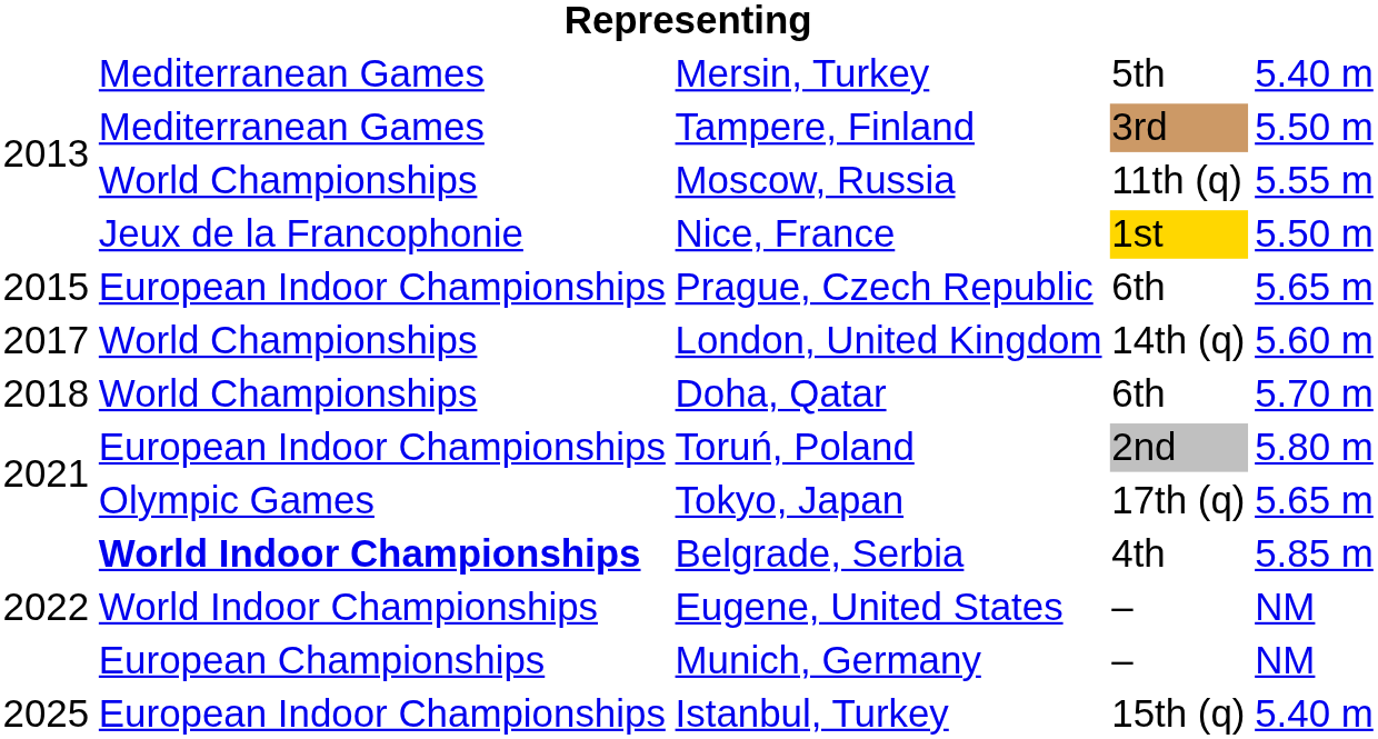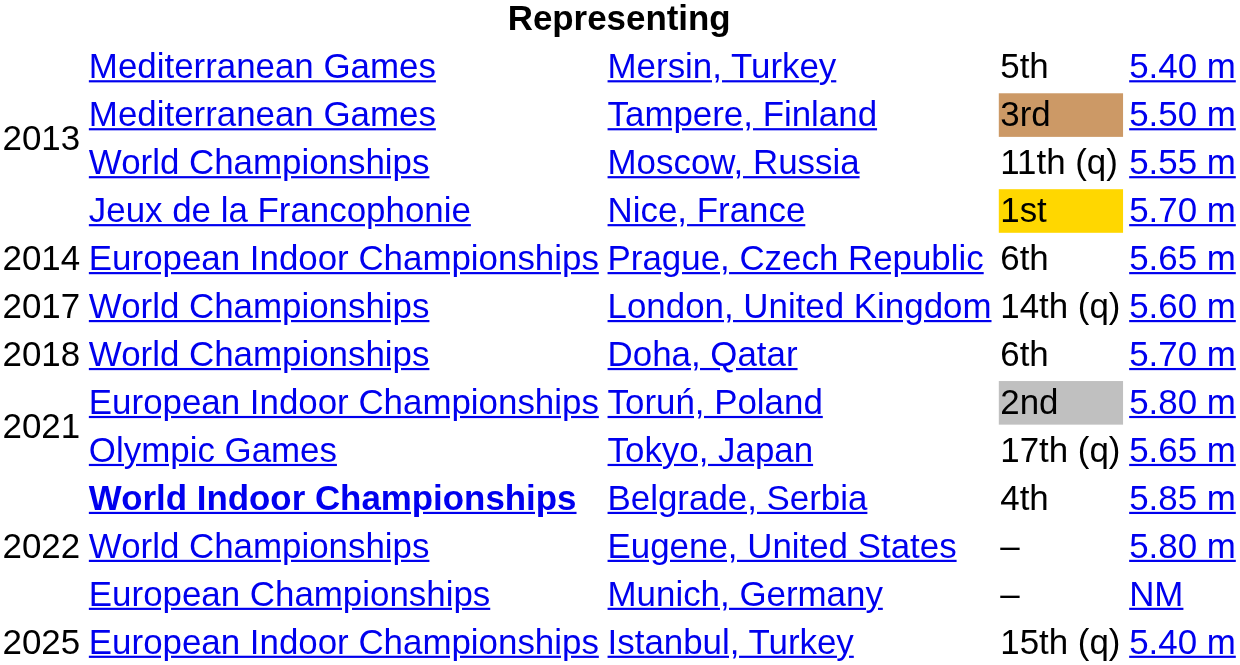 <table>
 <tr>
 <th colspan="6">Representing </th>
 </tr>
 <tr>
 <td rowspan=4>2013</td>
 <td><a href='#'>Mediterranean Games</a></td>
 <td><a href='#'>Mersin, Turkey</a></td>
 <td>5th</td>
 <td><a href='#'>5.40 m</a></td>
 </tr>
 <tr>
 <td><a href='#'>Mediterranean Games</a></td>
 <td><a href='#'>Tampere, Finland</a></td>
 <td bgcolor=cc9966>3rd</td>
 <td><a href='#'>5.50 m</a></td>
 </tr>
 <tr>
 <td><a href='#'>World Championships</a></td>
 <td><a href='#'>Moscow, Russia</a></td>
 <td>11th (q)</td>
 <td><a href='#'>5.55 m</a></td>
 </tr>
 <tr>
 <td><a href='#'>Jeux de la Francophonie</a></td>
 <td><a href='#'>Nice, France</a></td>
 <td bgcolor=gold>1st</td>
-<td><a href='#'>5.50 m</a></td>
+<td><a href='#'>5.70 m</a></td>
 </tr>
 <tr>
-<td>2015</td>
+<td>2014</td>
 <td><a href='#'>European Indoor Championships</a></td>
 <td><a href='#'>Prague, Czech Republic</a></td>
 <td>6th</td>
 <td><a href='#'>5.65 m</a></td>
 </tr>
 <tr>
 <td>2017</td>
 <td><a href='#'>World Championships</a></td>
 <td><a href='#'>London, United Kingdom</a></td>
 <td>14th (q)</td>
 <td><a href='#'>5.60 m</a></td>
 </tr>
 <tr>
 <td>2018</td>
 <td><a href='#'>World Championships</a></td>
 <td><a href='#'>Doha, Qatar</a></td>
 <td>6th</td>
 <td><a href='#'>5.70 m</a></td>
 </tr>
 <tr>
 <td rowspan=2>2021</td>
 <td><a href='#'>European Indoor Championships</a></td>
 <td><a href='#'>Toruń, Poland</a></td>
 <td bgcolor=C0C0C0>2nd</td>
 <td><a href='#'>5.80 m</a></td>
 </tr>
 <tr>
 <td><a href='#'>Olympic Games</a></td>
 <td><a href='#'>Tokyo, Japan</a></td>
 <td>17th (q)</td>
 <td><a href='#'>5.65 m</a></td>
 </tr>
 <tr>
 <td rowspan=3>2022</td>
 <td><strong><a href='#'>World Indoor Championships</a></strong></td>
 <td><a href='#'>Belgrade, Serbia</a></td>
 <td>4th</td>
 <td><a href='#'>5.85 m</a></td>
 </tr>
 <tr>
-<td><a href='#'>World Indoor Championships</a></td>
+<td><a href='#'>World Championships</a></td>
 <td><a href='#'>Eugene, United States</a></td>
 <td>–</td>
-<td><a href='#'>NM</a></td>
+<td><a href='#'>5.80 m</a></td>
 </tr>
 <tr>
 <td><a href='#'>European Championships</a></td>
 <td><a href='#'>Munich, Germany</a></td>
 <td>–</td>
 <td><a href='#'>NM</a></td>
 </tr>
 <tr>
 <td>2025</td>
 <td><a href='#'>European Indoor Championships</a></td>
 <td><a href='#'>Istanbul, Turkey</a></td>
 <td>15th (q)</td>
 <td><a href='#'>5.40 m</a></td>
 </tr>
 </table>
